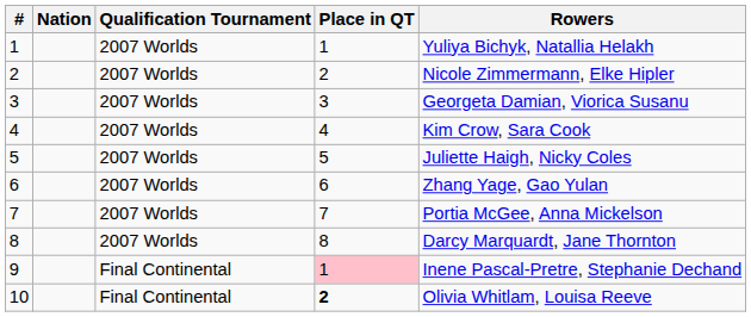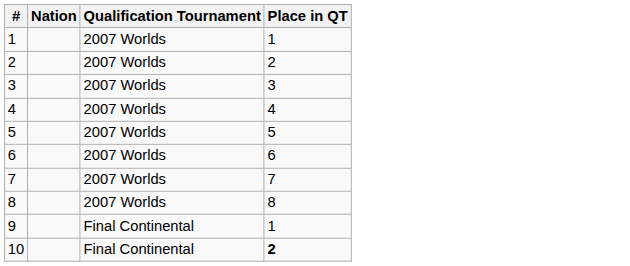 <table class="wikitable">
 <tr>
 <th>#</th>
 <th>Nation</th>
 <th>Qualification Tournament</th>
 <th>Place in QT</th>
-<th>Rowers</th>
 </tr>
 <tr>
 <td>1</td>
 <td></td>
 <td>2007 Worlds</td>
 <td>1</td>
-<td><a href='#'>Yuliya Bichyk</a>, <a href='#'>Natallia Helakh</a></td>
 </tr>
 <tr>
 <td>2</td>
 <td></td>
 <td>2007 Worlds</td>
 <td>2</td>
-<td><a href='#'>Nicole Zimmermann</a>, <a href='#'>Elke Hipler</a></td>
 </tr>
 <tr>
 <td>3</td>
 <td></td>
 <td>2007 Worlds</td>
 <td>3</td>
-<td><a href='#'>Georgeta Damian</a>, <a href='#'>Viorica Susanu</a></td>
 </tr>
 <tr>
 <td>4</td>
 <td></td>
 <td>2007 Worlds</td>
 <td>4</td>
-<td><a href='#'>Kim Crow</a>, <a href='#'>Sara Cook</a></td>
 </tr>
 <tr>
 <td>5</td>
 <td></td>
 <td>2007 Worlds</td>
 <td>5</td>
-<td><a href='#'>Juliette Haigh</a>, <a href='#'>Nicky Coles</a></td>
 </tr>
 <tr>
 <td>6</td>
 <td></td>
 <td>2007 Worlds</td>
 <td>6</td>
-<td><a href='#'>Zhang Yage</a>, <a href='#'>Gao Yulan</a></td>
 </tr>
 <tr>
 <td>7</td>
 <td></td>
 <td>2007 Worlds</td>
 <td>7</td>
-<td><a href='#'>Portia McGee</a>, <a href='#'>Anna Mickelson</a></td>
 </tr>
 <tr>
 <td>8</td>
 <td></td>
 <td>2007 Worlds</td>
 <td>8</td>
-<td><a href='#'>Darcy Marquardt</a>, <a href='#'>Jane Thornton</a></td>
 </tr>
 <tr>
 <td>9</td>
 <td></td>
 <td>Final Continental</td>
-<td style="background: pink;">1</td>
-<td><a href='#'>Inene Pascal-Pretre</a>, <a href='#'>Stephanie Dechand</a></td>
+<td>1</td>
 </tr>
 <tr>
 <td>10</td>
 <td></td>
 <td>Final Continental</td>
 <td><strong>2</strong></td>
-<td><a href='#'>Olivia Whitlam</a>, <a href='#'>Louisa Reeve</a></td>
 </tr>
 </table>
